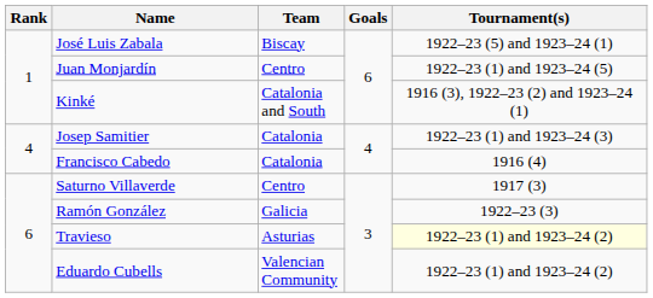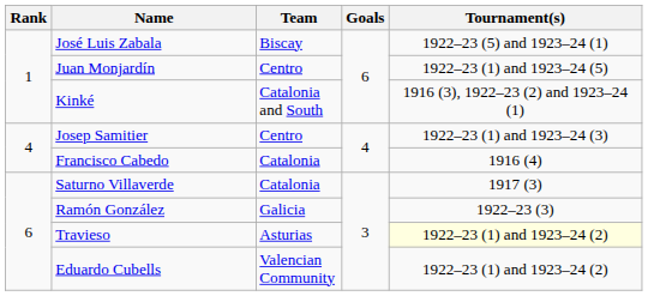 <table class="wikitable" style="text-align: center;">
 <tr>
 <th style="width: 40px;">Rank</th>
 <th style="width: 200px;">Name</th>
 <th style="width: 80px;">Team</th>
 <th style="width: 40px;">Goals</th>
 <th style="width: 250px;">Tournament(s)</th>
 </tr>
 <tr>
 <td rowspan="3">1</td>
 <td align="left"> <a href='#'>José Luis Zabala</a></td>
 <td align="left"><a href='#'>Biscay</a></td>
 <td rowspan="3">6</td>
 <td>1922–23 (5) and 1923–24 (1)</td>
 </tr>
 <tr>
 <td align="left"> <a href='#'>Juan Monjardín</a></td>
 <td align="left"><a href='#'>Centro</a></td>
 <td>1922–23 (1) and 1923–24 (5)</td>
 </tr>
 <tr>
 <td align="left"> <a href='#'>Kinké</a></td>
 <td align="left"><a href='#'>Catalonia</a> and <a href='#'>South</a></td>
 <td>1916 (3), 1922–23 (2) and 1923–24 (1)</td>
 </tr>
 <tr>
 <td rowspan="2">4</td>
 <td align="left"> <a href='#'>Josep Samitier</a></td>
-<td align="left"><a href='#'>Catalonia</a></td>
+<td align="left"><a href='#'>Centro</a></td>
 <td rowspan="2">4</td>
 <td>1922–23 (1) and 1923–24 (3)</td>
 </tr>
 <tr>
 <td align="left"> <a href='#'>Francisco Cabedo</a></td>
 <td align="left"><a href='#'>Catalonia</a></td>
 <td>1916 (4)</td>
 </tr>
 <tr>
 <td rowspan="4">6</td>
 <td align="left"> <a href='#'>Saturno Villaverde</a></td>
-<td align="left"><a href='#'>Centro</a></td>
+<td align="left"><a href='#'>Catalonia</a></td>
 <td rowspan="4">3</td>
 <td>1917 (3)</td>
 </tr>
 <tr>
 <td align="left"> <a href='#'>Ramón González</a></td>
 <td align="left"><a href='#'>Galicia</a></td>
 <td>1922–23 (3)</td>
 </tr>
 <tr>
 <td align="left"> <a href='#'>Travieso</a></td>
 <td align="left"><a href='#'>Asturias</a></td>
 <td style="background: lightyellow;">1922–23 (1) and 1923–24 (2)</td>
 </tr>
 <tr>
 <td align="left"> <a href='#'>Eduardo Cubells</a></td>
 <td align="left"><a href='#'>Valencian Community</a></td>
 <td>1922–23 (1) and 1923–24 (2)</td>
 </tr>
 </table>
